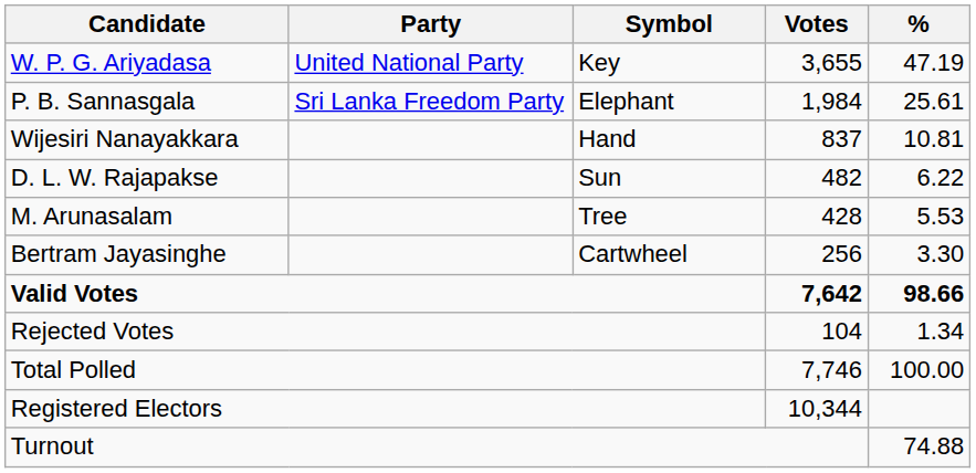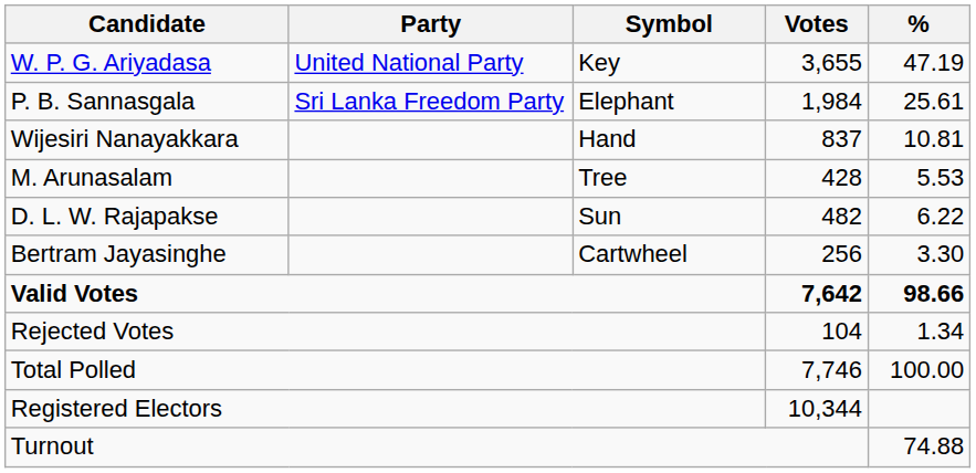 <table class="wikitable" border="1" style="text-align:right;">
 <tr>
 <th align=left width="180">Candidate</th>
 <th align=left width="180">Party</th>
 <th align=left width="120">Symbol</th>
 <th align=left width="60">Votes</th>
 <th align=left width="60">%</th>
 </tr>
 <tr>
 <td align=left><a href='#'>W. P. G. Ariyadasa</a></td>
 <td align=left><a href='#'>United National Party</a></td>
 <td align=left>Key</td>
 <td align=right>3,655</td>
 <td align=right>47.19</td>
 </tr>
 <tr>
 <td align=left>P. B. Sannasgala</td>
 <td align=left><a href='#'>Sri Lanka Freedom Party</a></td>
 <td align=left>Elephant</td>
 <td align=right>1,984</td>
 <td align=right>25.61</td>
 </tr>
 <tr>
 <td align=left>Wijesiri Nanayakkara</td>
 <td></td>
 <td align=left>Hand</td>
 <td align=right>837</td>
 <td align=right>10.81</td>
 </tr>
 <tr>
+<td align=left>M. Arunasalam</td>
+<td></td>
+<td align=left>Tree</td>
+<td align=right>428</td>
+<td align=right>5.53</td>
+</tr>
+<tr>
 <td align=left>D. L. W. Rajapakse</td>
 <td></td>
 <td align=left>Sun</td>
 <td align=right>482</td>
 <td align=right>6.22</td>
-</tr>
-<tr>
-<td align=left>M. Arunasalam</td>
-<td></td>
-<td align=left>Tree</td>
-<td align=right>428</td>
-<td align=right>5.53</td>
 </tr>
 <tr>
 <td align=left>Bertram Jayasinghe</td>
 <td></td>
 <td align=left>Cartwheel</td>
 <td align=right>256</td>
 <td align=right>3.30</td>
 </tr>
 <tr>
 <td align=left colspan=3><strong>Valid Votes</strong></td>
 <td align=right><strong>7,642</strong></td>
 <td align=right><strong>98.66</strong></td>
 </tr>
 <tr>
 <td align=left colspan=3>Rejected Votes</td>
 <td align=right>104</td>
 <td align=right>1.34</td>
 </tr>
 <tr>
 <td align=left colspan=3>Total Polled</td>
 <td align=right>7,746</td>
 <td align=right>100.00</td>
 </tr>
 <tr>
 <td align=left colspan=3>Registered Electors</td>
 <td align=right>10,344</td>
 <td></td>
 </tr>
 <tr>
 <td align=left colspan=4>Turnout</td>
 <td align=right>74.88</td>
 </tr>
 </table>
